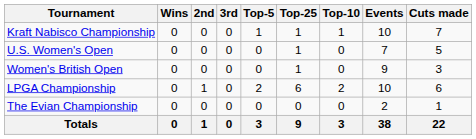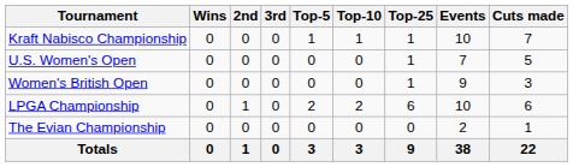 <table class=wikitable style=text-align:center>
 <tr>
 <th>Tournament</th>
 <th>Wins</th>
 <th>2nd</th>
 <th>3rd</th>
 <th>Top-5</th>
+<th>Top-10</th>
 <th>Top-25</th>
-<th>Top-10</th>
 <th>Events</th>
 <th>Cuts made</th>
 </tr>
 <tr>
 <td align=left><a href='#'>Kraft Nabisco Championship</a></td>
 <td>0</td>
 <td>0</td>
 <td>0</td>
 <td>1</td>
 <td>1</td>
 <td>1</td>
 <td>10</td>
 <td>7</td>
 </tr>
 <tr>
 <td align=left><a href='#'>U.S. Women's Open</a></td>
 <td>0</td>
 <td>0</td>
 <td>0</td>
 <td>0</td>
+<td>0</td>
 <td>1</td>
-<td>0</td>
 <td>7</td>
 <td>5</td>
 </tr>
 <tr>
 <td align=left><a href='#'>Women's British Open</a></td>
 <td>0</td>
 <td>0</td>
 <td>0</td>
 <td>0</td>
+<td>0</td>
 <td>1</td>
-<td>0</td>
 <td>9</td>
 <td>3</td>
 </tr>
 <tr>
 <td align=left><a href='#'>LPGA Championship</a></td>
 <td>0</td>
 <td>1</td>
 <td>0</td>
 <td>2</td>
+<td>2</td>
 <td>6</td>
-<td>2</td>
 <td>10</td>
 <td>6</td>
 </tr>
 <tr>
 <td align=left><a href='#'>The Evian Championship</a></td>
 <td>0</td>
 <td>0</td>
 <td>0</td>
 <td>0</td>
 <td>0</td>
 <td>0</td>
 <td>2</td>
 <td>1</td>
 </tr>
 <tr>
 <th>Totals</th>
 <th>0</th>
 <th>1</th>
 <th>0</th>
 <th>3</th>
+<th>3</th>
 <th>9</th>
-<th>3</th>
 <th>38</th>
 <th>22</th>
 </tr>
 </table>
